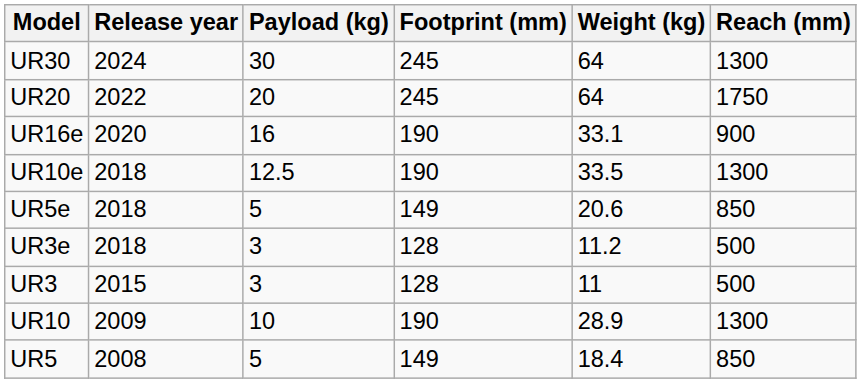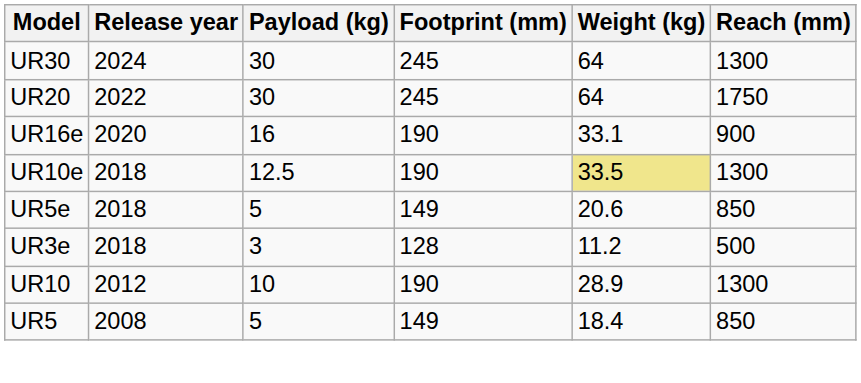 <table class="wikitable">
 <tr>
 <th>Model</th>
 <th>Release year</th>
 <th>Payload (kg)</th>
 <th>Footprint (mm)</th>
 <th>Weight (kg)</th>
 <th>Reach (mm)</th>
 </tr>
 <tr>
 <td>UR30</td>
 <td>2024</td>
 <td>30</td>
 <td>245</td>
 <td>64</td>
 <td>1300</td>
 </tr>
 <tr>
 <td>UR20</td>
 <td>2022</td>
-<td>20</td>
+<td>30</td>
 <td>245</td>
 <td>64</td>
 <td>1750</td>
 </tr>
 <tr>
 <td>UR16e</td>
 <td>2020</td>
 <td>16</td>
 <td>190</td>
 <td>33.1</td>
 <td>900</td>
 </tr>
 <tr>
 <td>UR10e</td>
 <td>2018</td>
 <td>12.5</td>
 <td>190</td>
-<td>33.5</td>
+<td style="background: khaki;">33.5</td>
 <td>1300</td>
 </tr>
 <tr>
 <td>UR5e</td>
 <td>2018</td>
 <td>5</td>
 <td>149</td>
 <td>20.6</td>
 <td>850</td>
 </tr>
 <tr>
 <td>UR3e</td>
 <td>2018</td>
 <td>3</td>
 <td>128</td>
 <td>11.2</td>
 <td>500</td>
 </tr>
 <tr>
-<td>UR3</td>
-<td>2015</td>
-<td>3</td>
-<td>128</td>
-<td>11</td>
-<td>500</td>
-</tr>
-<tr>
 <td>UR10</td>
-<td>2009</td>
+<td>2012</td>
 <td>10</td>
 <td>190</td>
 <td>28.9</td>
 <td>1300</td>
 </tr>
 <tr>
 <td>UR5</td>
 <td>2008</td>
 <td>5</td>
 <td>149</td>
 <td>18.4</td>
 <td>850</td>
 </tr>
 </table>
